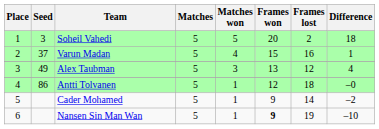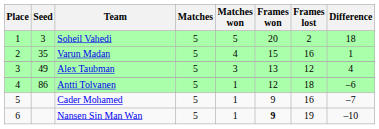 <table class="wikitable" style="text-align: center;">
 <tr>
 <th width=20>Place</th>
 <th width=20>Seed</th>
 <th width=200>Team</th>
 <th width=20>Matches</th>
 <th width=20>Matches won</th>
 <th width=20>Frames won</th>
 <th width=20>Frames lost</th>
 <th width=20>Difference</th>
 </tr>
 <tr style="background:#aaffaa;">
 <td>1</td>
 <td>3</td>
 <td style="text-align:left;"> <a href='#'>Soheil Vahedi</a></td>
 <td>5</td>
 <td>5</td>
 <td>20</td>
 <td>2</td>
 <td>18</td>
 </tr>
 <tr style="background:#aaffaa;">
 <td>2</td>
-<td>37</td>
+<td>35</td>
 <td style="text-align:left;"> <a href='#'>Varun Madan</a></td>
 <td>5</td>
 <td>4</td>
 <td>15</td>
 <td>16</td>
 <td>1</td>
 </tr>
 <tr>
 </tr>
 <tr style="background:#aaffaa;">
 <td>3</td>
 <td>49</td>
 <td style="text-align:left;"> <a href='#'>Alex Taubman</a></td>
 <td>5</td>
 <td>3</td>
 <td>13</td>
 <td>12</td>
 <td>4</td>
 </tr>
 <tr>
 </tr>
 <tr style="background:#aaffaa;">
 <td>4</td>
 <td>86</td>
 <td style="text-align:left;"> <a href='#'>Antti Tolvanen</a></td>
 <td>5</td>
 <td>1</td>
 <td>12</td>
 <td>18</td>
-<td>–0</td>
+<td>–6</td>
 </tr>
 <tr>
 <td>5</td>
 <td></td>
 <td style="text-align:left;"> <a href='#'>Cader Mohamed</a></td>
 <td>5</td>
 <td>1</td>
 <td>9</td>
-<td>14</td>
-<td>–2</td>
+<td>16</td>
+<td>–7</td>
 </tr>
 <tr>
 <td>6</td>
 <td></td>
 <td style="text-align:left;"> <a href='#'>Nansen Sin Man Wan</a></td>
 <td>5</td>
 <td>1</td>
 <td><strong>9</strong></td>
 <td>19</td>
 <td>–10</td>
 </tr>
 </table>
